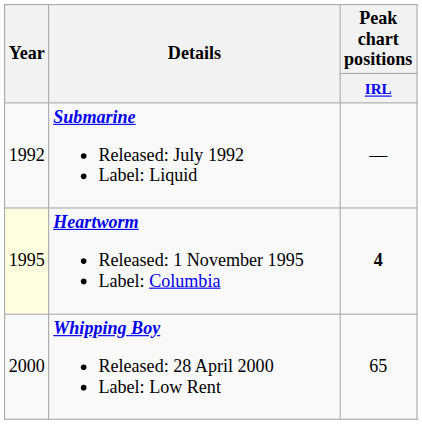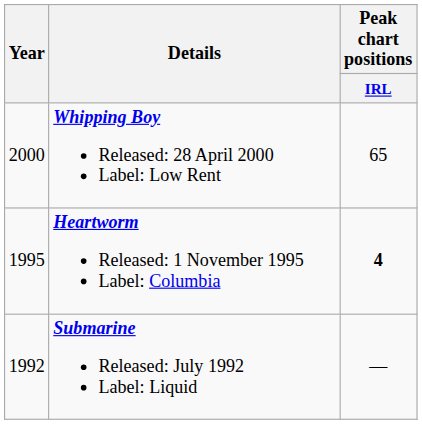 <table class="wikitable">
 <tr>
 <th rowspan="2">Year</th>
 <th rowspan="2" style="width:250px;">Details</th>
 <th>Peak chart positions</th>
 </tr>
 <tr>
 <th width="25"><small><a href='#'>IRL</a></small><br></th>
 </tr>
 <tr>
+<td>2000</td>
+<td><strong><em><a href='#'>Whipping Boy</a></em></strong><br><ul><li>Released: 28 April 2000</li><li>Label: Low Rent</li></ul></td>
+<td style="text-align:center;">65</td>
+</tr>
+<tr>
+<td>1995</td>
+<td><strong><em><a href='#'>Heartworm</a></em></strong><br><ul><li>Released: 1 November 1995</li><li>Label: <a href='#'>Columbia</a></li></ul></td>
+<td style="text-align:center;"><strong>4<br></strong></td>
+</tr>
+<tr>
 <td>1992</td>
 <td><strong><em><a href='#'>Submarine</a></em></strong><br><ul><li>Released: July 1992</li><li>Label: Liquid</li></ul></td>
 <td style="text-align:center;">—</td>
 </tr>
-<tr>
-<td style="background: lightyellow;">1995</td>
-<td><strong><em><a href='#'>Heartworm</a></em></strong><br><ul><li>Released: 1 November 1995</li><li>Label: <a href='#'>Columbia</a></li></ul></td>
-<td style="text-align:center;"><strong>4<br></strong></td>
-</tr>
-<tr>
-<td>2000</td>
-<td><strong><em><a href='#'>Whipping Boy</a></em></strong><br><ul><li>Released: 28 April 2000</li><li>Label: Low Rent</li></ul></td>
-<td style="text-align:center;">65</td>
-</tr>
 </table>
